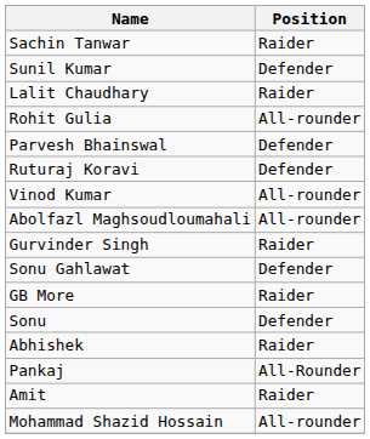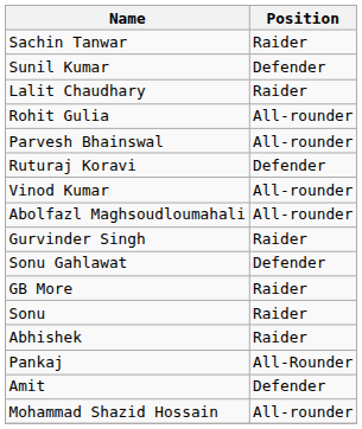 <table class="wikitable">
 <tr>
 <th>Name</th>
 <th>Position</th>
 </tr>
 <tr>
 <td>Sachin Tanwar</td>
 <td>Raider</td>
 </tr>
 <tr>
 <td>Sunil Kumar</td>
 <td>Defender</td>
 </tr>
 <tr>
 <td>Lalit Chaudhary</td>
 <td>Raider</td>
 </tr>
 <tr>
 <td>Rohit Gulia</td>
 <td>All-rounder</td>
 </tr>
 <tr>
 <td>Parvesh Bhainswal</td>
-<td>Defender</td>
+<td>All-rounder</td>
 </tr>
 <tr>
 <td>Ruturaj Koravi</td>
 <td>Defender</td>
 </tr>
 <tr>
 <td>Vinod Kumar</td>
 <td>All-rounder</td>
 </tr>
 <tr>
 <td>Abolfazl Maghsoudloumahali</td>
 <td>All-rounder</td>
 </tr>
 <tr>
 <td>Gurvinder Singh</td>
 <td>Raider</td>
 </tr>
 <tr>
 <td>Sonu Gahlawat</td>
 <td>Defender</td>
 </tr>
 <tr>
 <td>GB More</td>
 <td>Raider</td>
 </tr>
 <tr>
 <td>Sonu</td>
-<td>Defender</td>
+<td>Raider</td>
 </tr>
 <tr>
 <td>Abhishek</td>
 <td>Raider</td>
 </tr>
 <tr>
 <td>Pankaj</td>
 <td>All-Rounder</td>
 </tr>
 <tr>
 <td>Amit</td>
-<td>Raider</td>
+<td>Defender</td>
 </tr>
 <tr>
 <td>Mohammad Shazid Hossain</td>
 <td>All-rounder</td>
 </tr>
 <tr>
 </tr>
 </table>
